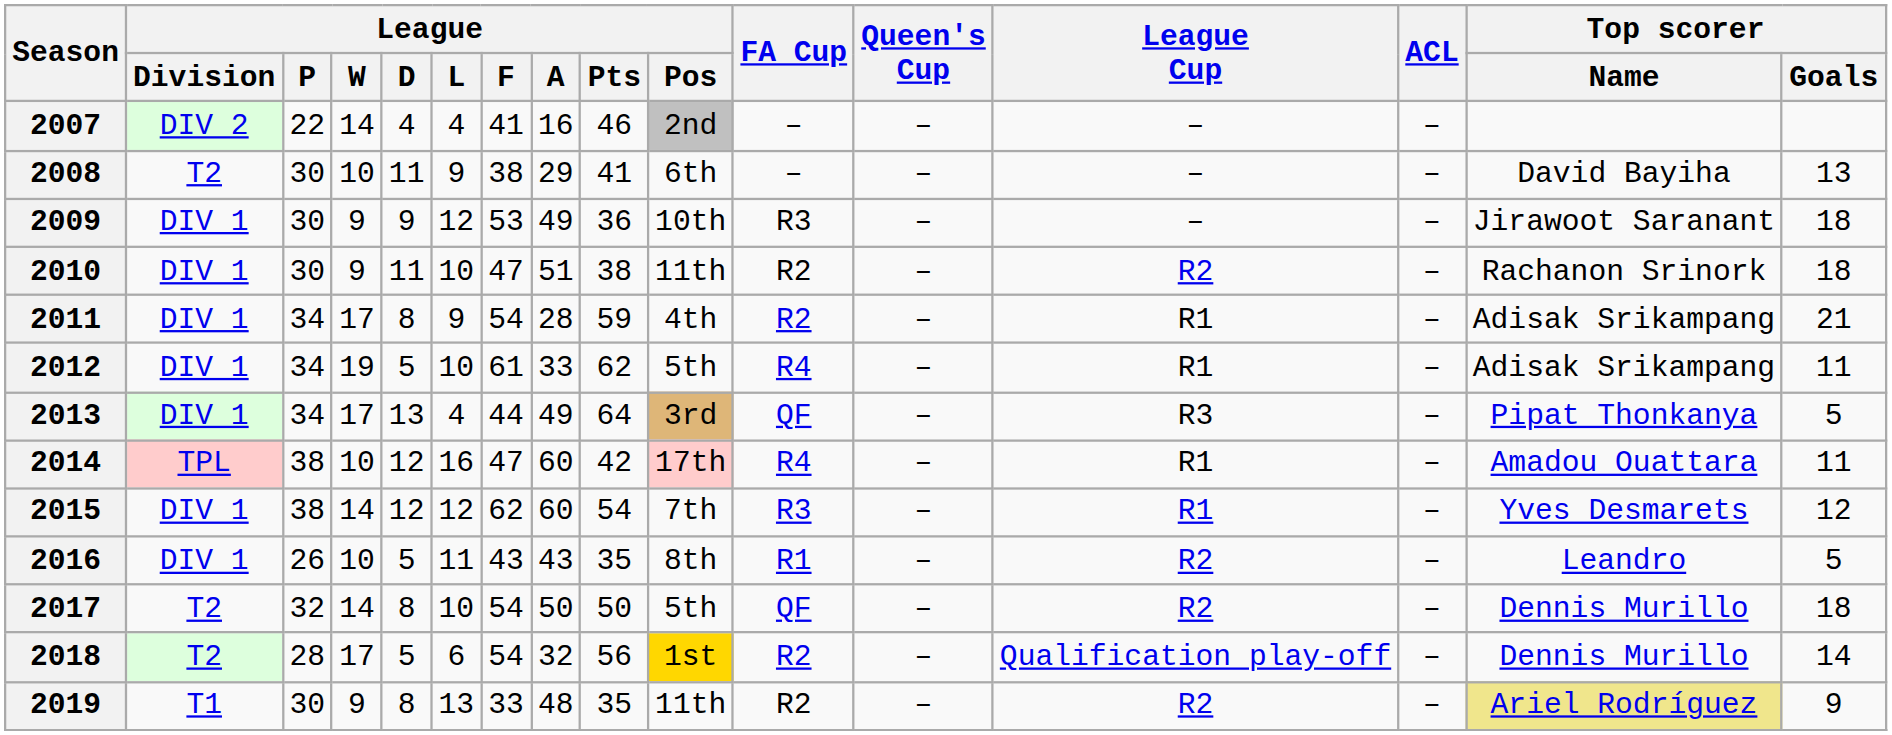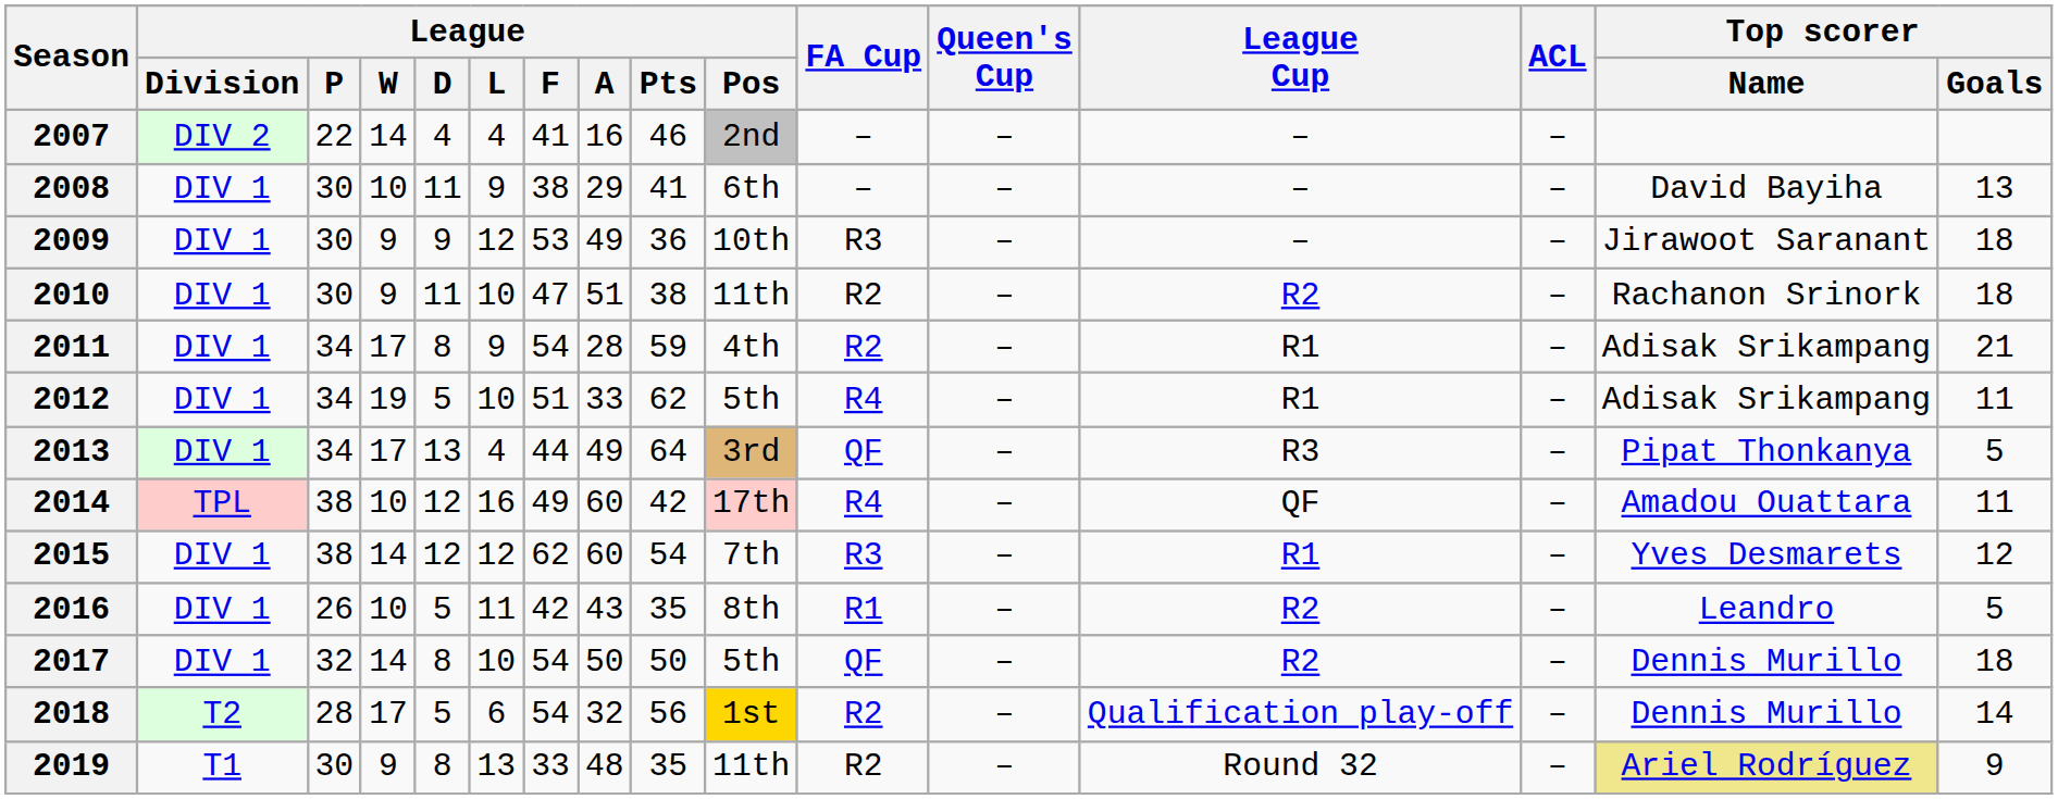 <table class="wikitable" style="text-align: center">
 <tr>
 <th rowspan=2>Season</th>
 <th colspan=9>League</th>
 <th rowspan=2><a href='#'>FA Cup</a></th>
 <th rowspan=2><a href='#'>Queen's<br>Cup</a></th>
 <th rowspan=2><a href='#'>League<br>Cup</a></th>
 <th rowspan=2><a href='#'>ACL</a></th>
 <th colspan=2>Top scorer</th>
 </tr>
 <tr>
 <th>Division</th>
 <th>P</th>
 <th>W</th>
 <th>D</th>
 <th>L</th>
 <th>F</th>
 <th>A</th>
 <th>Pts</th>
 <th>Pos</th>
 <th>Name</th>
 <th>Goals</th>
 </tr>
 <tr>
 <th>2007</th>
 <td bgcolor="#DDFFDD"><a href='#'>DIV 2</a></td>
 <td>22</td>
 <td>14</td>
 <td>4</td>
 <td>4</td>
 <td>41</td>
 <td>16</td>
 <td>46</td>
 <td bgcolor=silver>2nd</td>
 <td>–</td>
 <td>–</td>
 <td>–</td>
 <td>–</td>
 <td></td>
 <td></td>
 </tr>
 <tr>
 <th>2008</th>
-<td><a href='#'>T2</a></td>
+<td><a href='#'>DIV 1</a></td>
 <td>30</td>
 <td>10</td>
 <td>11</td>
 <td>9</td>
 <td>38</td>
 <td>29</td>
 <td>41</td>
 <td>6th</td>
 <td>–</td>
 <td>–</td>
 <td>–</td>
 <td>–</td>
 <td>David Bayiha</td>
 <td>13</td>
 </tr>
 <tr>
 <th>2009</th>
 <td><a href='#'>DIV 1</a></td>
 <td>30</td>
 <td>9</td>
 <td>9</td>
 <td>12</td>
 <td>53</td>
 <td>49</td>
 <td>36</td>
 <td>10th</td>
 <td>R3</td>
 <td>–</td>
 <td>–</td>
 <td>–</td>
 <td>Jirawoot Saranant</td>
 <td>18</td>
 </tr>
 <tr>
 <th>2010</th>
 <td><a href='#'>DIV 1</a></td>
 <td>30</td>
 <td>9</td>
 <td>11</td>
 <td>10</td>
 <td>47</td>
 <td>51</td>
 <td>38</td>
 <td>11th</td>
 <td>R2</td>
 <td>–</td>
 <td><a href='#'>R2</a></td>
 <td>–</td>
 <td>Rachanon Srinork</td>
 <td>18</td>
 </tr>
 <tr>
 <th>2011</th>
 <td><a href='#'>DIV 1</a></td>
 <td>34</td>
 <td>17</td>
 <td>8</td>
 <td>9</td>
 <td>54</td>
 <td>28</td>
 <td>59</td>
 <td>4th</td>
 <td><a href='#'>R2</a></td>
 <td>–</td>
 <td>R1</td>
 <td>–</td>
 <td>Adisak Srikampang</td>
 <td>21</td>
 </tr>
 <tr>
 <th>2012</th>
 <td><a href='#'>DIV 1</a></td>
 <td>34</td>
 <td>19</td>
 <td>5</td>
 <td>10</td>
-<td>61</td>
+<td>51</td>
 <td>33</td>
 <td>62</td>
 <td>5th</td>
 <td><a href='#'>R4</a></td>
 <td>–</td>
 <td>R1</td>
 <td>–</td>
 <td>Adisak Srikampang</td>
 <td>11</td>
 </tr>
 <tr>
 <th>2013</th>
 <td bgcolor="#DDFFDD"><a href='#'>DIV 1</a></td>
 <td>34</td>
 <td>17</td>
 <td>13</td>
 <td>4</td>
 <td>44</td>
 <td>49</td>
 <td>64</td>
 <td bgcolor=#deb678>3rd</td>
 <td><a href='#'>QF</a></td>
 <td>–</td>
 <td>R3</td>
 <td>–</td>
 <td><a href='#'>Pipat Thonkanya</a></td>
 <td>5</td>
 </tr>
 <tr>
 <th>2014</th>
 <td bgcolor="#FFCCCC"><a href='#'>TPL</a></td>
 <td>38</td>
 <td>10</td>
 <td>12</td>
 <td>16</td>
-<td>47</td>
+<td>49</td>
 <td>60</td>
 <td>42</td>
 <td bgcolor="#FFCCCC">17th</td>
 <td><a href='#'>R4</a></td>
 <td>–</td>
-<td>R1</td>
+<td>QF</td>
 <td>–</td>
 <td><a href='#'>Amadou Ouattara</a></td>
 <td>11</td>
 </tr>
 <tr>
 <th>2015</th>
 <td><a href='#'>DIV 1</a></td>
 <td>38</td>
 <td>14</td>
 <td>12</td>
 <td>12</td>
 <td>62</td>
 <td>60</td>
 <td>54</td>
 <td>7th</td>
 <td><a href='#'>R3</a></td>
 <td>–</td>
 <td><a href='#'>R1</a></td>
 <td>–</td>
 <td><a href='#'>Yves Desmarets</a></td>
 <td>12</td>
 </tr>
 <tr>
 <th>2016</th>
 <td><a href='#'>DIV 1</a></td>
 <td>26</td>
 <td>10</td>
 <td>5</td>
 <td>11</td>
-<td>43</td>
+<td>42</td>
 <td>43</td>
 <td>35</td>
 <td>8th</td>
 <td><a href='#'>R1</a></td>
 <td>–</td>
 <td><a href='#'>R2</a></td>
 <td>–</td>
 <td><a href='#'>Leandro</a></td>
 <td>5</td>
 </tr>
 <tr>
 <th>2017</th>
-<td><a href='#'>T2</a></td>
+<td><a href='#'>DIV 1</a></td>
 <td>32</td>
 <td>14</td>
 <td>8</td>
 <td>10</td>
 <td>54</td>
 <td>50</td>
 <td>50</td>
 <td>5th</td>
 <td><a href='#'>QF</a></td>
 <td>–</td>
 <td><a href='#'>R2</a></td>
 <td>–</td>
 <td><a href='#'>Dennis Murillo</a></td>
 <td>18</td>
 </tr>
 <tr>
 <th>2018</th>
 <td bgcolor="#DDFFDD"><a href='#'>T2</a></td>
 <td>28</td>
 <td>17</td>
 <td>5</td>
 <td>6</td>
 <td>54</td>
 <td>32</td>
 <td>56</td>
 <td bgcolor=gold>1st</td>
 <td><a href='#'>R2</a></td>
 <td>–</td>
 <td><a href='#'>Qualification play-off</a></td>
 <td>–</td>
 <td><a href='#'>Dennis Murillo</a></td>
 <td>14</td>
 </tr>
 <tr>
 <th>2019</th>
 <td><a href='#'>T1</a></td>
 <td>30</td>
 <td>9</td>
 <td>8</td>
 <td>13</td>
 <td>33</td>
 <td>48</td>
 <td>35</td>
 <td>11th</td>
 <td>R2</td>
 <td>–</td>
-<td><a href='#'>R2</a></td>
+<td>Round 32</td>
 <td>–</td>
 <td style="background: khaki;"><a href='#'>Ariel Rodríguez</a></td>
 <td>9</td>
 </tr>
 <tr>
 </tr>
 </table>
